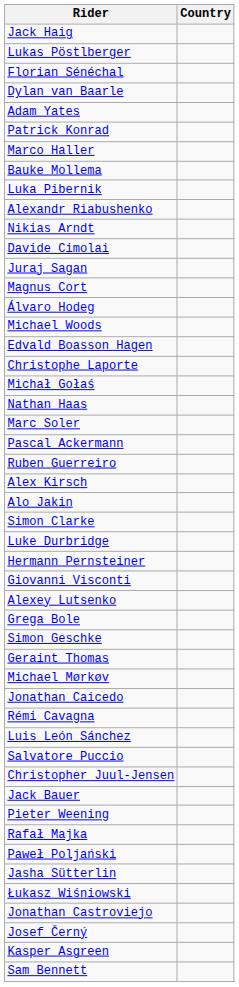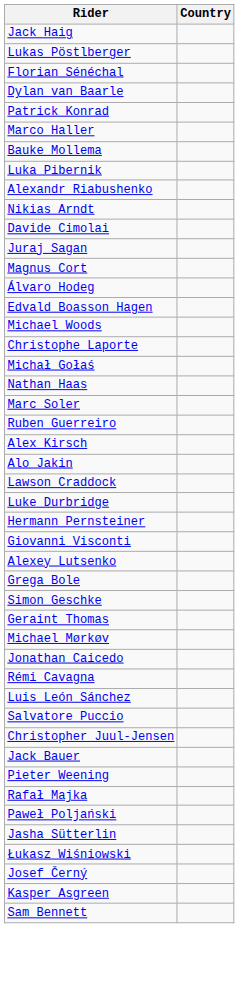 <table class="wikitable" style="font-size:95%; text-align:left;">
 <tr>
 <th>Rider</th>
 <th>Country</th>
 </tr>
 <tr>
 <td><a href='#'>Jack Haig</a></td>
 <td></td>
 </tr>
 <tr>
 <td><a href='#'>Lukas Pöstlberger</a></td>
 <td></td>
 </tr>
 <tr>
 <td><a href='#'>Florian Sénéchal</a></td>
 <td></td>
 </tr>
 <tr>
 <td><a href='#'>Dylan van Baarle</a></td>
-<td></td>
-</tr>
-<tr>
-<td><a href='#'>Adam Yates</a></td>
 <td></td>
 </tr>
 <tr>
 <td><a href='#'>Patrick Konrad</a></td>
 <td></td>
 </tr>
 <tr>
 <td><a href='#'>Marco Haller</a></td>
 <td></td>
 </tr>
 <tr>
 <td><a href='#'>Bauke Mollema</a></td>
 <td></td>
 </tr>
 <tr>
 <td><a href='#'>Luka Pibernik</a></td>
 <td></td>
 </tr>
 <tr>
 <td><a href='#'>Alexandr Riabushenko</a></td>
 <td></td>
 </tr>
 <tr>
 <td><a href='#'>Nikias Arndt</a></td>
 <td></td>
 </tr>
 <tr>
 <td><a href='#'>Davide Cimolai</a></td>
 <td></td>
 </tr>
 <tr>
 <td><a href='#'>Juraj Sagan</a></td>
 <td></td>
 </tr>
 <tr>
 <td><a href='#'>Magnus Cort</a></td>
 <td></td>
 </tr>
 <tr>
 <td><a href='#'>Álvaro Hodeg</a></td>
 <td></td>
 </tr>
 <tr>
-<td><a href='#'>Michael Woods</a></td>
+<td><a href='#'>Edvald Boasson Hagen</a></td>
 <td></td>
 </tr>
 <tr>
-<td><a href='#'>Edvald Boasson Hagen</a></td>
+<td><a href='#'>Michael Woods</a></td>
 <td></td>
 </tr>
 <tr>
 <td><a href='#'>Christophe Laporte</a></td>
 <td></td>
 </tr>
 <tr>
 <td><a href='#'>Michał Gołaś</a></td>
 <td></td>
 </tr>
 <tr>
 <td><a href='#'>Nathan Haas</a></td>
 <td></td>
 </tr>
 <tr>
 <td><a href='#'>Marc Soler</a></td>
 <td></td>
 </tr>
 <tr>
-<td><a href='#'>Pascal Ackermann</a></td>
-<td></td>
-</tr>
-<tr>
 <td><a href='#'>Ruben Guerreiro</a></td>
 <td></td>
 </tr>
 <tr>
 <td><a href='#'>Alex Kirsch</a></td>
 <td></td>
 </tr>
 <tr>
 <td><a href='#'>Alo Jakin</a></td>
 <td></td>
 </tr>
 <tr>
-<td><a href='#'>Simon Clarke</a></td>
+<td><a href='#'>Lawson Craddock</a></td>
 <td></td>
 </tr>
 <tr>
 <td><a href='#'>Luke Durbridge</a></td>
 <td></td>
 </tr>
 <tr>
 <td><a href='#'>Hermann Pernsteiner</a></td>
 <td></td>
 </tr>
 <tr>
 <td><a href='#'>Giovanni Visconti</a></td>
 <td></td>
 </tr>
 <tr>
 <td><a href='#'>Alexey Lutsenko</a></td>
 <td></td>
 </tr>
 <tr>
 <td><a href='#'>Grega Bole</a></td>
 <td></td>
 </tr>
 <tr>
 <td><a href='#'>Simon Geschke</a></td>
 <td></td>
 </tr>
 <tr>
 <td><a href='#'>Geraint Thomas</a></td>
 <td></td>
 </tr>
 <tr>
 <td><a href='#'>Michael Mørkøv</a></td>
 <td></td>
 </tr>
 <tr>
 <td><a href='#'>Jonathan Caicedo</a></td>
 <td></td>
 </tr>
 <tr>
 <td><a href='#'>Rémi Cavagna</a></td>
 <td></td>
 </tr>
 <tr>
 <td><a href='#'>Luis León Sánchez</a></td>
 <td></td>
 </tr>
 <tr>
 <td><a href='#'>Salvatore Puccio</a></td>
 <td></td>
 </tr>
 <tr>
 <td><a href='#'>Christopher Juul-Jensen</a></td>
 <td></td>
 </tr>
 <tr>
 <td><a href='#'>Jack Bauer</a></td>
 <td></td>
 </tr>
 <tr>
 <td><a href='#'>Pieter Weening</a></td>
 <td></td>
 </tr>
 <tr>
 <td><a href='#'>Rafał Majka</a></td>
 <td></td>
 </tr>
 <tr>
 <td><a href='#'>Paweł Poljański</a></td>
 <td></td>
 </tr>
 <tr>
 <td><a href='#'>Jasha Sütterlin</a></td>
 <td></td>
 </tr>
 <tr>
 <td><a href='#'>Łukasz Wiśniowski</a></td>
 <td></td>
 </tr>
 <tr>
-<td><a href='#'>Jonathan Castroviejo</a></td>
-<td></td>
-</tr>
-<tr>
 <td><a href='#'>Josef Černý</a></td>
 <td></td>
 </tr>
 <tr>
 <td><a href='#'>Kasper Asgreen</a></td>
 <td></td>
 </tr>
 <tr>
 <td><a href='#'>Sam Bennett</a></td>
 <td></td>
 </tr>
 </table>
